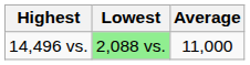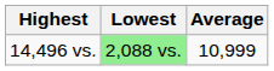 <table class="wikitable">
 <tr>
 <th>Highest</th>
 <th>Lowest</th>
 <th>Average</th>
 </tr>
 <tr>
 <td align="center">14,496 vs. </td>
 <td align="center" style="background: lightgreen;">2,088 vs. </td>
-<td align="center">11,000</td>
+<td align="center">10,999</td>
 </tr>
 </table>
